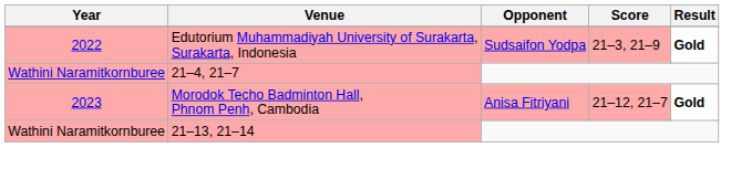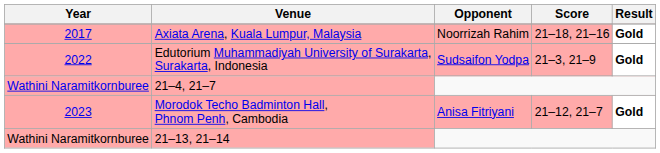 <table class="sortable wikitable" style="font-size: 90%;">
 <tr>
 <th>Year</th>
 <th>Venue</th>
 <th>Opponent</th>
 <th>Score</th>
 <th>Result</th>
 </tr>
 <tr>
+</tr>
+<tr style="background:#FFAAAA">
+<td align="center"><a href='#'>2017</a></td>
+<td align="left"><a href='#'>Axiata Arena</a>, <a href='#'>Kuala Lumpur, Malaysia</a></td>
+<td align="left"> Noorrizah Rahim</td>
+<td align="left">21–18, 21–16</td>
+<td style="text-align:left; background:white"> <strong>Gold</strong></td>
 </tr>
 <tr>
 </tr>
 <tr style="background:#FFAAAA">
 <td align="center" rowspan="2"><a href='#'>2022</a></td>
 <td align="left" rowspan="2">Edutorium <a href='#'>Muhammadiyah University of Surakarta</a>,<br><a href='#'>Surakarta</a>, Indonesia</td>
 <td align="left"> <a href='#'>Sudsaifon Yodpa</a></td>
 <td align="left">21–3, 21–9</td>
 <td style="text-align:left; background:white" rowspan="2"> <strong>Gold</strong></td>
 </tr>
 <tr>
 </tr>
 <tr style="background:#FFAAAA">
 <td align="left"> <a href='#'>Wathini Naramitkornburee</a></td>
 <td align="left">21–4, 21–7</td>
 </tr>
 <tr style="background:#FFAAAA">
 <td align="center" rowspan="2"><a href='#'>2023</a></td>
 <td align="left" rowspan="2"><a href='#'>Morodok Techo Badminton Hall</a>,<br><a href='#'>Phnom Penh</a>, Cambodia</td>
 <td align="left"> <a href='#'>Anisa Fitriyani</a></td>
 <td align="left">21–12, 21–7</td>
 <td style="text-align:left; background:white" rowspan="2"> <strong>Gold</strong></td>
 </tr>
 <tr>
 </tr>
 <tr style="background:#FFAAAA">
 <td align="left"> Wathini Naramitkornburee</td>
 <td align="left">21–13, 21–14</td>
 </tr>
 </table>
